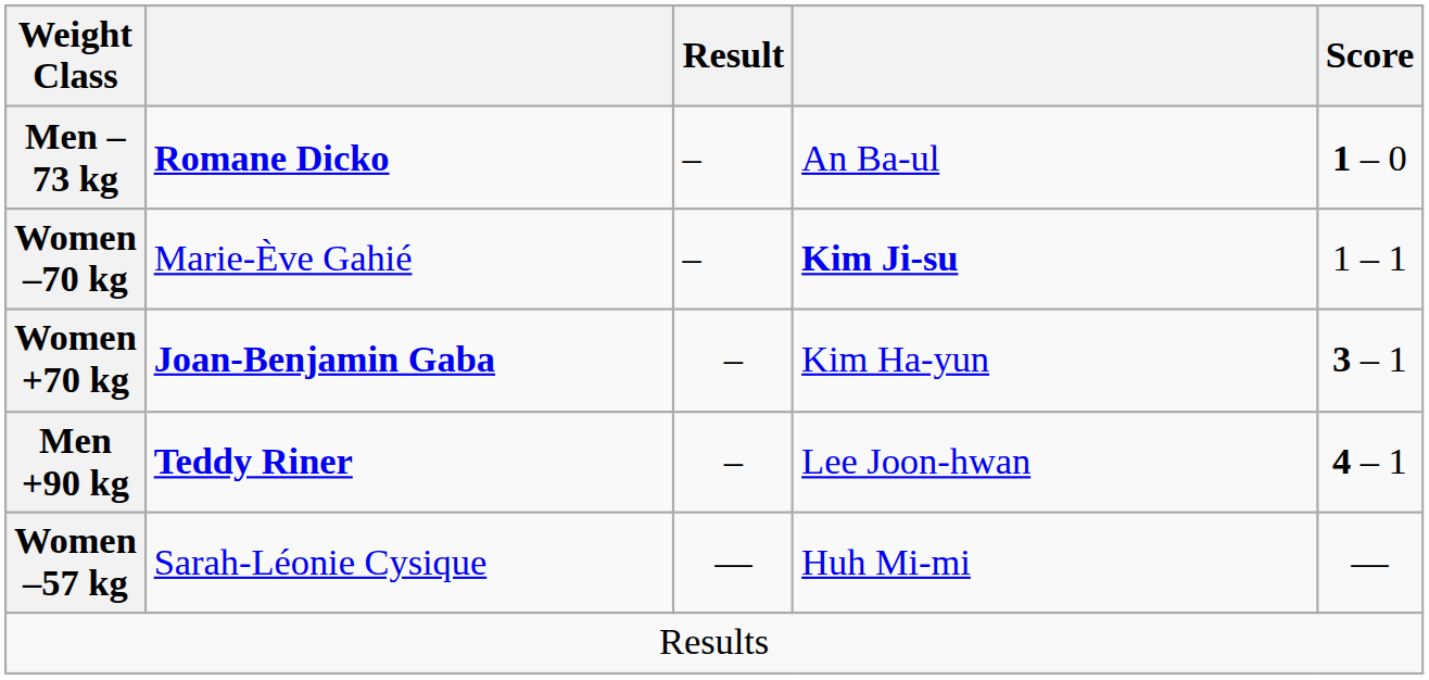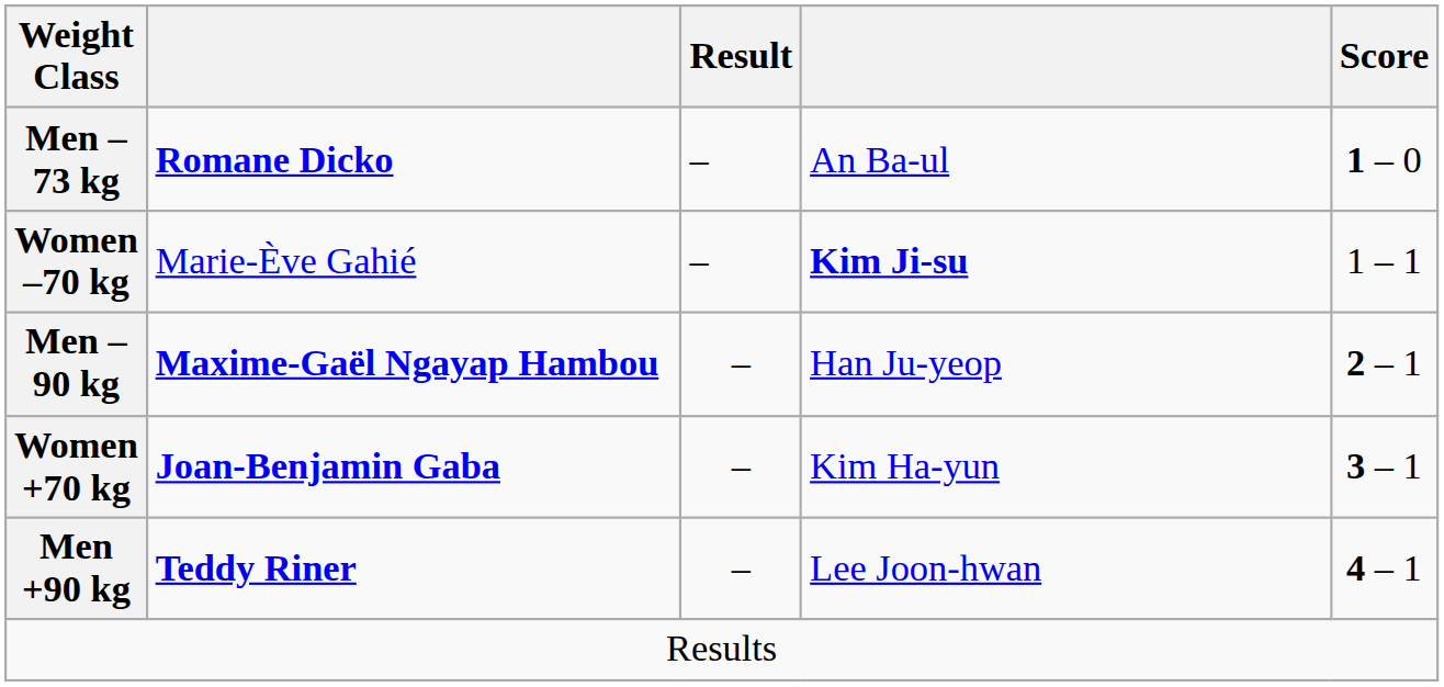 <table class="wikitable">
 <tr>
 <th>Weight Class</th>
 <th style="width: 230px;"></th>
 <th>Result</th>
 <th style="width: 230px;"></th>
 <th>Score</th>
 </tr>
 <tr>
 <th>Men –73 kg</th>
 <td><strong><a href='#'>Romane Dicko</a></strong></td>
 <td><strong></strong> – </td>
 <td><a href='#'>An Ba-ul</a></td>
 <td align=center><strong>1</strong> – 0</td>
 </tr>
 <tr>
 <th>Women –70 kg</th>
 <td><a href='#'>Marie-Ève Gahié</a></td>
 <td> – <strong></strong></td>
 <td><strong><a href='#'>Kim Ji-su</a></strong></td>
 <td align=center>1 – 1</td>
 </tr>
 <tr>
+<th>Men –90 kg</th>
+<td><strong><a href='#'>Maxime-Gaël Ngayap Hambou</a></strong></td>
+<td align=center><strong></strong> – </td>
+<td><a href='#'>Han Ju-yeop</a></td>
+<td align=center><strong>2</strong> – 1</td>
+</tr>
+<tr>
 <th>Women +70 kg</th>
 <td><strong><a href='#'>Joan-Benjamin Gaba</a></strong></td>
 <td align=center><strong></strong> – </td>
 <td><a href='#'>Kim Ha-yun</a></td>
 <td align=center><strong>3</strong> – 1</td>
 </tr>
 <tr>
 <th>Men +90 kg</th>
 <td><strong><a href='#'>Teddy Riner</a></strong></td>
 <td align=center><strong></strong> – </td>
 <td><a href='#'>Lee Joon-hwan</a></td>
 <td align=center><strong>4</strong> – 1</td>
 </tr>
 <tr>
-<th>Women –57 kg</th>
-<td><a href='#'>Sarah-Léonie Cysique</a></td>
-<td align=center>—</td>
-<td><a href='#'>Huh Mi-mi</a></td>
-<td align=center>—</td>
-</tr>
-<tr>
 <td align=center colspan=5>Results</td>
 </tr>
 </table>
